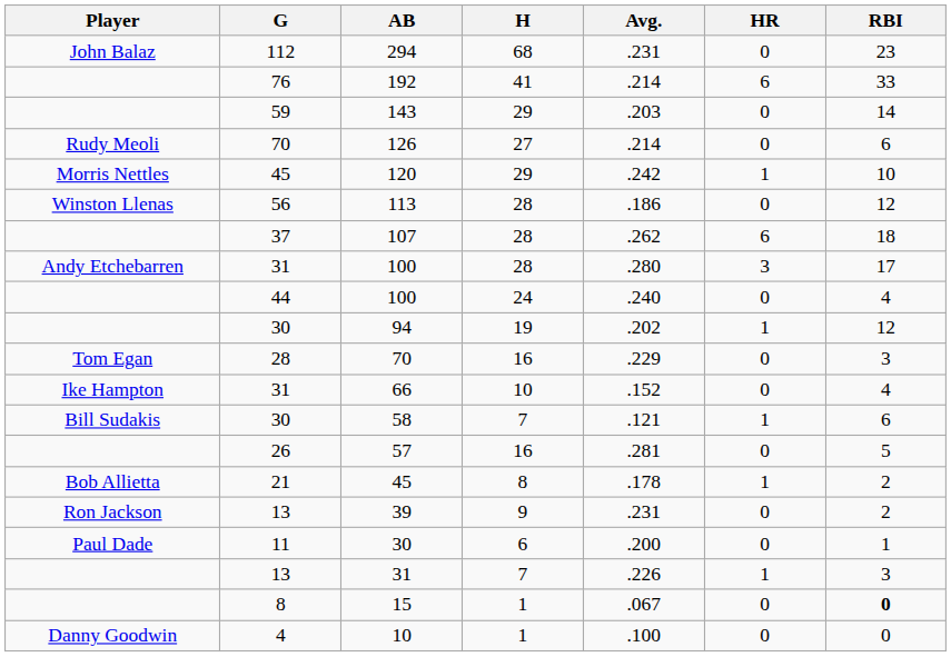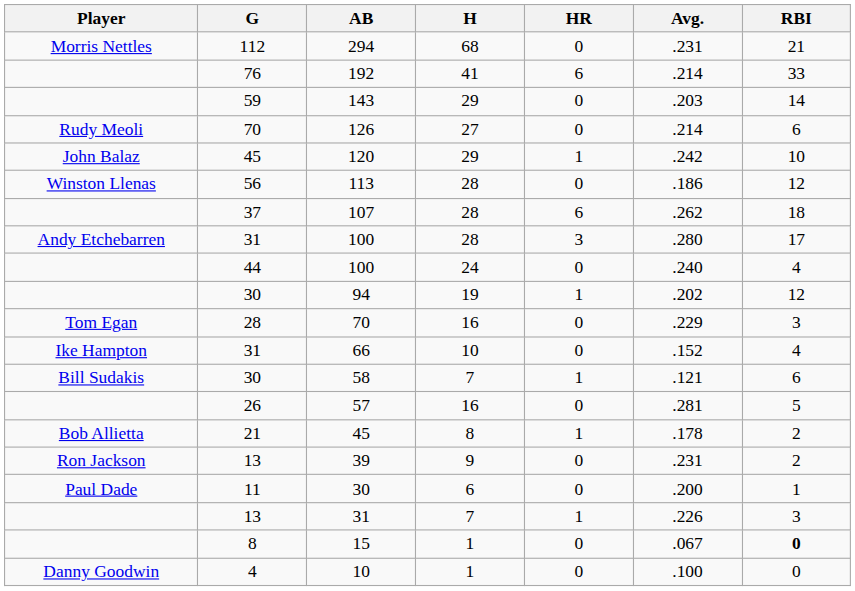 <table class="wikitable sortable">
 <tr>
 <th bgcolor="#DDDDFF" width="16%">Player</th>
 <th bgcolor="#DDDDFF" width="9%">G</th>
 <th bgcolor="#DDDDFF" width="9%">AB</th>
 <th bgcolor="#DDDDFF" width="9%">H</th>
+<th bgcolor="#DDDDFF" width="9%">HR</th>
 <th bgcolor="#DDDDFF" width="9%">Avg.</th>
-<th bgcolor="#DDDDFF" width="9%">HR</th>
 <th bgcolor="#DDDDFF" width="9%">RBI</th>
 </tr>
 <tr align=center>
-<td><a href='#'>John Balaz</a></td>
+<td><a href='#'>Morris Nettles</a></td>
 <td>112</td>
 <td>294</td>
 <td>68</td>
+<td>0</td>
 <td>.231</td>
-<td>0</td>
-<td>23</td>
+<td>21</td>
 </tr>
 <tr align=center>
 <td></td>
 <td>76</td>
 <td>192</td>
 <td>41</td>
+<td>6</td>
 <td>.214</td>
-<td>6</td>
 <td>33</td>
 </tr>
 <tr align=center>
 <td></td>
 <td>59</td>
 <td>143</td>
 <td>29</td>
+<td>0</td>
 <td>.203</td>
-<td>0</td>
 <td>14</td>
 </tr>
 <tr align=center>
 <td><a href='#'>Rudy Meoli</a></td>
 <td>70</td>
 <td>126</td>
 <td>27</td>
+<td>0</td>
 <td>.214</td>
-<td>0</td>
 <td>6</td>
 </tr>
 <tr align=center>
-<td><a href='#'>Morris Nettles</a></td>
+<td><a href='#'>John Balaz</a></td>
 <td>45</td>
 <td>120</td>
 <td>29</td>
+<td>1</td>
 <td>.242</td>
-<td>1</td>
 <td>10</td>
 </tr>
 <tr align=center>
 <td><a href='#'>Winston Llenas</a></td>
 <td>56</td>
 <td>113</td>
 <td>28</td>
+<td>0</td>
 <td>.186</td>
-<td>0</td>
 <td>12</td>
 </tr>
 <tr align=center>
 <td></td>
 <td>37</td>
 <td>107</td>
 <td>28</td>
+<td>6</td>
 <td>.262</td>
-<td>6</td>
 <td>18</td>
 </tr>
 <tr align=center>
 <td><a href='#'>Andy Etchebarren</a></td>
 <td>31</td>
 <td>100</td>
 <td>28</td>
+<td>3</td>
 <td>.280</td>
-<td>3</td>
 <td>17</td>
 </tr>
 <tr align=center>
 <td></td>
 <td>44</td>
 <td>100</td>
 <td>24</td>
+<td>0</td>
 <td>.240</td>
-<td>0</td>
 <td>4</td>
 </tr>
 <tr align=center>
 <td></td>
 <td>30</td>
 <td>94</td>
 <td>19</td>
+<td>1</td>
 <td>.202</td>
-<td>1</td>
 <td>12</td>
 </tr>
 <tr align=center>
 <td><a href='#'>Tom Egan</a></td>
 <td>28</td>
 <td>70</td>
 <td>16</td>
+<td>0</td>
 <td>.229</td>
-<td>0</td>
 <td>3</td>
 </tr>
 <tr align=center>
 <td><a href='#'>Ike Hampton</a></td>
 <td>31</td>
 <td>66</td>
 <td>10</td>
+<td>0</td>
 <td>.152</td>
-<td>0</td>
 <td>4</td>
 </tr>
 <tr align=center>
 <td><a href='#'>Bill Sudakis</a></td>
 <td>30</td>
 <td>58</td>
 <td>7</td>
+<td>1</td>
 <td>.121</td>
-<td>1</td>
 <td>6</td>
 </tr>
 <tr align=center>
 <td></td>
 <td>26</td>
 <td>57</td>
 <td>16</td>
+<td>0</td>
 <td>.281</td>
-<td>0</td>
 <td>5</td>
 </tr>
 <tr align=center>
 <td><a href='#'>Bob Allietta</a></td>
 <td>21</td>
 <td>45</td>
 <td>8</td>
+<td>1</td>
 <td>.178</td>
-<td>1</td>
 <td>2</td>
 </tr>
 <tr align=center>
 <td><a href='#'>Ron Jackson</a></td>
 <td>13</td>
 <td>39</td>
 <td>9</td>
+<td>0</td>
 <td>.231</td>
-<td>0</td>
 <td>2</td>
 </tr>
 <tr align=center>
 <td><a href='#'>Paul Dade</a></td>
 <td>11</td>
 <td>30</td>
 <td>6</td>
+<td>0</td>
 <td>.200</td>
-<td>0</td>
 <td>1</td>
 </tr>
 <tr align=center>
 <td></td>
 <td>13</td>
 <td>31</td>
 <td>7</td>
+<td>1</td>
 <td>.226</td>
-<td>1</td>
 <td>3</td>
 </tr>
 <tr align=center>
 <td></td>
 <td>8</td>
 <td>15</td>
 <td>1</td>
+<td>0</td>
 <td>.067</td>
-<td>0</td>
 <td><strong>0</strong></td>
 </tr>
 <tr align=center>
 <td><a href='#'>Danny Goodwin</a></td>
 <td>4</td>
 <td>10</td>
 <td>1</td>
+<td>0</td>
 <td>.100</td>
-<td>0</td>
 <td>0</td>
 </tr>
 </table>
